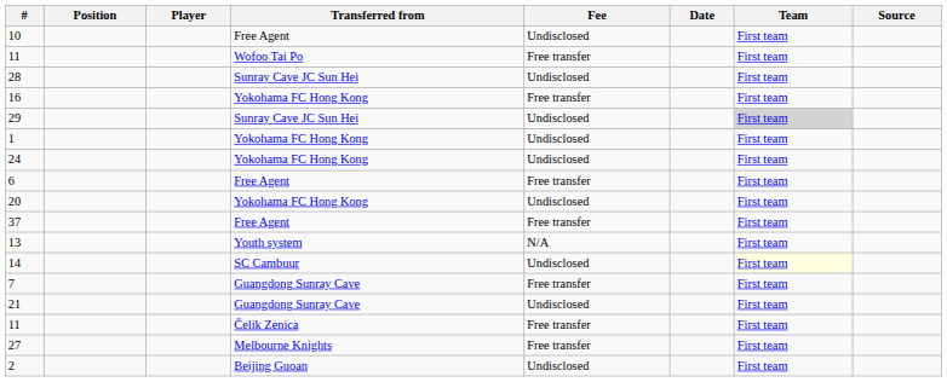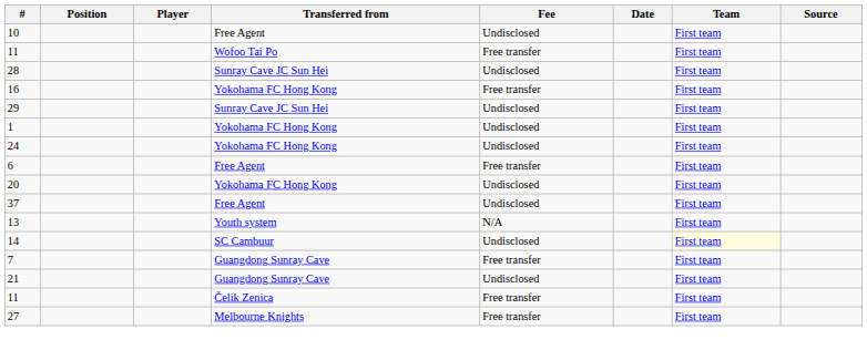 <table class="wikitable sortable" style="width:90%; text-align:center; font-size:95%; text-align:left;">
 <tr>
 <th><strong>#</strong></th>
 <th><strong>Position </strong></th>
 <th><strong>Player </strong></th>
 <th><strong>Transferred from</strong></th>
 <th><strong>Fee </strong></th>
 <th><strong>Date</strong></th>
 <th><strong>Team</strong></th>
 <th><strong>Source</strong></th>
 </tr>
 <tr>
 <td>10</td>
 <td></td>
 <td></td>
 <td>Free Agent</td>
 <td>Undisclosed</td>
 <td></td>
 <td><a href='#'>First team</a></td>
 <td></td>
 </tr>
 <tr>
 <td>11</td>
 <td></td>
 <td></td>
 <td> <a href='#'>Wofoo Tai Po</a></td>
 <td>Free transfer</td>
 <td></td>
 <td><a href='#'>First team</a></td>
 <td></td>
 </tr>
 <tr>
 <td>28</td>
 <td></td>
 <td></td>
 <td> <a href='#'>Sunray Cave JC Sun Hei</a></td>
 <td>Undisclosed</td>
 <td></td>
 <td><a href='#'>First team</a></td>
 <td></td>
 </tr>
 <tr>
 <td>16</td>
 <td></td>
 <td></td>
 <td> <a href='#'>Yokohama FC Hong Kong</a></td>
 <td>Free transfer</td>
 <td></td>
 <td><a href='#'>First team</a></td>
 <td></td>
 </tr>
 <tr>
 <td>29</td>
 <td></td>
 <td></td>
 <td> <a href='#'>Sunray Cave JC Sun Hei</a></td>
 <td>Undisclosed</td>
 <td></td>
-<td style="background: lightgrey;"><a href='#'>First team</a></td>
+<td><a href='#'>First team</a></td>
 <td></td>
 </tr>
 <tr>
 <td>1</td>
 <td></td>
 <td></td>
 <td> <a href='#'>Yokohama FC Hong Kong</a></td>
 <td>Undisclosed</td>
 <td></td>
 <td><a href='#'>First team</a></td>
 <td></td>
 </tr>
 <tr>
 <td>24</td>
 <td></td>
 <td></td>
 <td> <a href='#'>Yokohama FC Hong Kong</a></td>
 <td>Undisclosed</td>
 <td></td>
 <td><a href='#'>First team</a></td>
 <td></td>
 </tr>
 <tr>
 <td>6</td>
 <td></td>
 <td></td>
 <td><a href='#'>Free Agent</a></td>
 <td>Free transfer</td>
 <td></td>
 <td><a href='#'>First team</a></td>
 <td></td>
 </tr>
 <tr>
 <td>20</td>
 <td></td>
 <td></td>
 <td> <a href='#'>Yokohama FC Hong Kong</a></td>
 <td>Undisclosed</td>
 <td></td>
 <td><a href='#'>First team</a></td>
 <td></td>
 </tr>
 <tr>
 <td>37</td>
 <td></td>
 <td></td>
 <td><a href='#'>Free Agent</a></td>
-<td>Free transfer</td>
+<td>Undisclosed</td>
 <td></td>
 <td><a href='#'>First team</a></td>
 <td></td>
 </tr>
 <tr>
 <td>13</td>
 <td></td>
 <td></td>
 <td><a href='#'>Youth system</a></td>
 <td>N/A</td>
 <td></td>
 <td><a href='#'>First team</a></td>
 <td></td>
 </tr>
 <tr>
 <td>14</td>
 <td></td>
 <td></td>
 <td> <a href='#'>SC Cambuur</a></td>
 <td>Undisclosed</td>
 <td></td>
 <td style="background: lightyellow;"><a href='#'>First team</a></td>
 <td></td>
 </tr>
 <tr>
 <td>7</td>
 <td></td>
 <td></td>
 <td> <a href='#'>Guangdong Sunray Cave</a></td>
 <td>Free transfer</td>
 <td></td>
 <td><a href='#'>First team</a></td>
 <td></td>
 </tr>
 <tr>
 <td>21</td>
 <td></td>
 <td></td>
 <td> <a href='#'>Guangdong Sunray Cave</a></td>
 <td>Undisclosed</td>
 <td></td>
 <td><a href='#'>First team</a></td>
 <td></td>
 </tr>
 <tr>
 <td>11</td>
 <td></td>
 <td></td>
 <td> <a href='#'>Čelik Zenica</a></td>
 <td>Free transfer</td>
 <td></td>
 <td><a href='#'>First team</a></td>
 <td></td>
 </tr>
 <tr>
 <td>27</td>
 <td></td>
 <td></td>
 <td> <a href='#'>Melbourne Knights</a></td>
 <td>Free transfer</td>
 <td></td>
 <td><a href='#'>First team</a></td>
 <td></td>
 </tr>
-<tr>
-<td>2</td>
-<td></td>
-<td></td>
-<td> <a href='#'>Beijing Guoan</a></td>
-<td>Undisclosed</td>
-<td></td>
-<td><a href='#'>First team</a></td>
-<td></td>
-</tr>
 </table>
